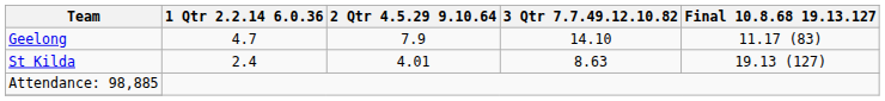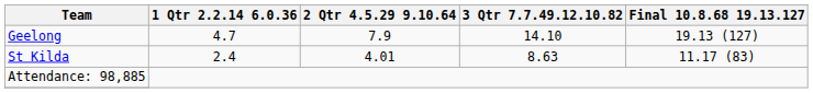 <table class="wikitable">
 <tr>
 <th>Team</th>
 <th>1 Qtr 2.2.14 6.0.36</th>
 <th>2 Qtr 4.5.29 9.10.64</th>
 <th>3 Qtr 7.7.49.12.10.82</th>
 <th>Final 10.8.68 19.13.127</th>
 </tr>
 <tr>
 <td><a href='#'>Geelong</a></td>
 <td align=center>4.7</td>
 <td align=center>7.9</td>
 <td align=center>14.10</td>
-<td align=center>11.17 (83)</td>
+<td align=center>19.13 (127)</td>
 </tr>
 <tr>
 <td><a href='#'>St Kilda</a></td>
 <td align=center>2.4</td>
 <td align=center>4.01</td>
 <td align=center>8.63</td>
-<td align=center>19.13 (127)</td>
+<td align=center>11.17 (83)</td>
 </tr>
 <tr>
 <td align=center>Attendance: 98,885</td>
 </tr>
 <tr>
 </tr>
 </table>
